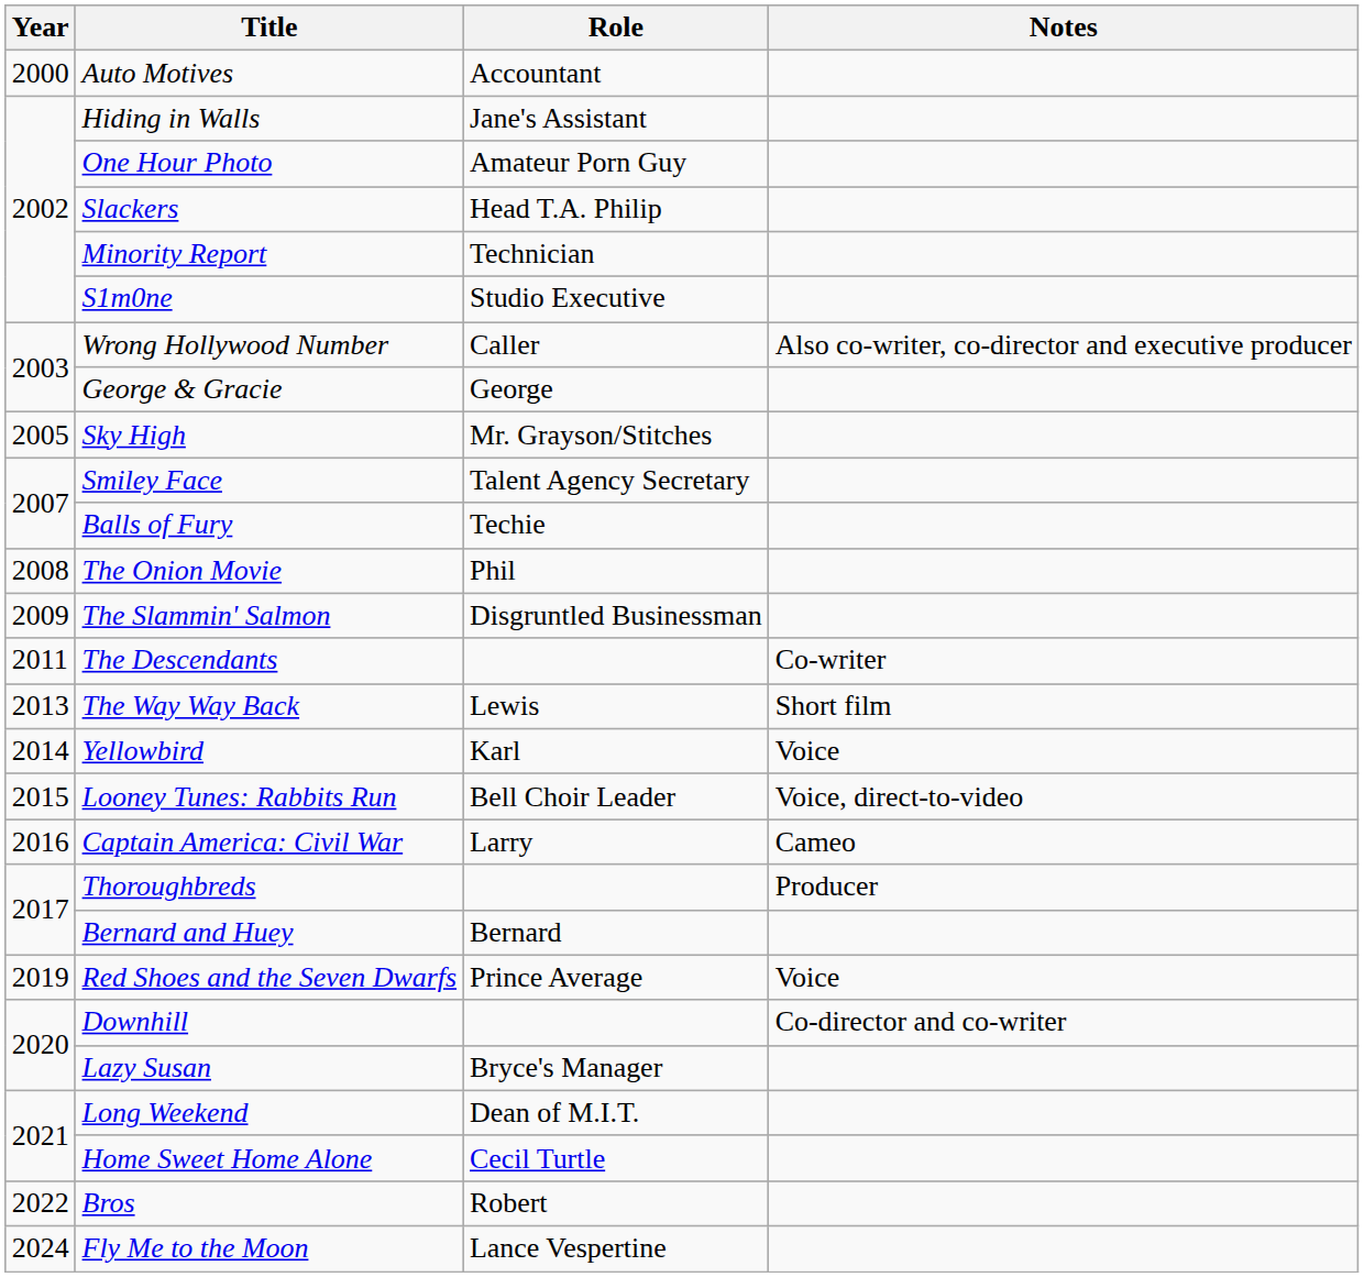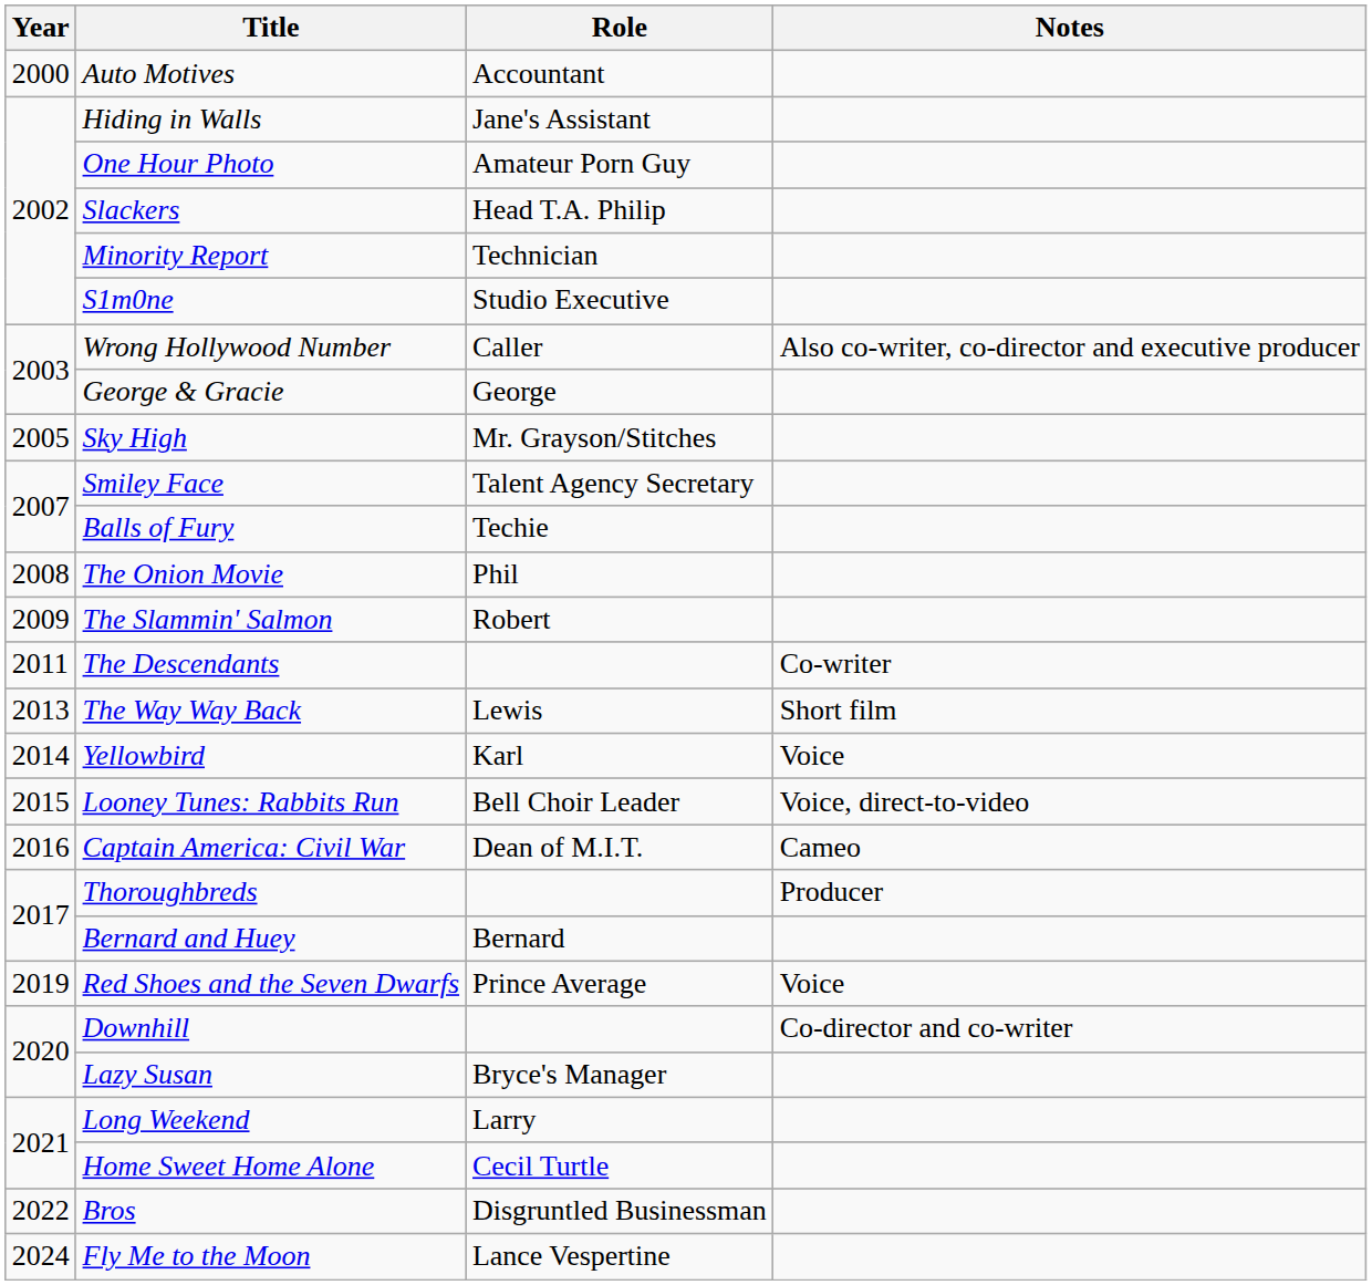 <table class="wikitable sortable">
 <tr>
 <th>Year</th>
 <th>Title</th>
 <th>Role</th>
 <th class="unsortable">Notes</th>
 </tr>
 <tr>
 <td>2000</td>
 <td><em>Auto Motives</em></td>
 <td>Accountant</td>
 <td></td>
 </tr>
 <tr>
 <td rowspan=5>2002</td>
 <td><em>Hiding in Walls</em></td>
 <td>Jane's Assistant</td>
 <td></td>
 </tr>
 <tr>
 <td><em><a href='#'>One Hour Photo</a></em></td>
 <td>Amateur Porn Guy</td>
 <td></td>
 </tr>
 <tr>
 <td><em><a href='#'>Slackers</a></em></td>
 <td>Head T.A. Philip</td>
 <td></td>
 </tr>
 <tr>
 <td><em><a href='#'>Minority Report</a></em></td>
 <td>Technician</td>
 <td></td>
 </tr>
 <tr>
 <td><em><a href='#'>S1m0ne</a></em></td>
 <td>Studio Executive</td>
 <td></td>
 </tr>
 <tr>
 <td rowspan=2>2003</td>
 <td><em>Wrong Hollywood Number</em></td>
 <td>Caller</td>
 <td>Also co-writer, co-director and executive producer</td>
 </tr>
 <tr>
 <td><em>George & Gracie</em></td>
 <td>George</td>
 <td></td>
 </tr>
 <tr>
 <td>2005</td>
 <td><em><a href='#'>Sky High</a></em></td>
 <td>Mr. Grayson/Stitches</td>
 <td></td>
 </tr>
 <tr>
 <td rowspan=2>2007</td>
 <td><em><a href='#'>Smiley Face</a></em></td>
 <td>Talent Agency Secretary</td>
 <td></td>
 </tr>
 <tr>
 <td><em><a href='#'>Balls of Fury</a></em></td>
 <td>Techie</td>
 <td></td>
 </tr>
 <tr>
 <td>2008</td>
 <td><em><a href='#'>The Onion Movie</a></em></td>
 <td>Phil</td>
 <td></td>
 </tr>
 <tr>
 <td>2009</td>
 <td><em><a href='#'>The Slammin' Salmon</a></em></td>
-<td>Disgruntled Businessman</td>
+<td>Robert</td>
 <td></td>
 </tr>
 <tr>
 <td>2011</td>
 <td><em><a href='#'>The Descendants</a></em></td>
 <td></td>
 <td>Co-writer</td>
 </tr>
 <tr>
 <td>2013</td>
 <td><em><a href='#'>The Way Way Back</a></em></td>
 <td>Lewis</td>
 <td>Short film</td>
 </tr>
 <tr>
 <td>2014</td>
 <td><em><a href='#'>Yellowbird</a></em></td>
 <td>Karl</td>
 <td>Voice</td>
 </tr>
 <tr>
 <td>2015</td>
 <td><em><a href='#'>Looney Tunes: Rabbits Run</a></em></td>
 <td>Bell Choir Leader</td>
 <td>Voice, direct-to-video</td>
 </tr>
 <tr>
 <td>2016</td>
 <td><em><a href='#'>Captain America: Civil War</a></em></td>
-<td>Larry</td>
+<td>Dean of M.I.T.</td>
 <td>Cameo</td>
 </tr>
 <tr>
 <td rowspan=2>2017</td>
 <td><em><a href='#'>Thoroughbreds</a></em></td>
 <td></td>
 <td>Producer</td>
 </tr>
 <tr>
 <td><em><a href='#'>Bernard and Huey</a></em></td>
 <td>Bernard</td>
 <td></td>
 </tr>
 <tr>
 <td>2019</td>
 <td><em><a href='#'>Red Shoes and the Seven Dwarfs</a></em></td>
 <td>Prince Average</td>
 <td>Voice</td>
 </tr>
 <tr>
 <td rowspan=2>2020</td>
 <td><em><a href='#'>Downhill</a></em></td>
 <td></td>
 <td>Co-director and co-writer</td>
 </tr>
 <tr>
 <td><em><a href='#'>Lazy Susan</a></em></td>
 <td>Bryce's Manager</td>
 <td></td>
 </tr>
 <tr>
 <td rowspan=2>2021</td>
 <td><em><a href='#'>Long Weekend</a></em></td>
-<td>Dean of M.I.T.</td>
+<td>Larry</td>
 <td></td>
 </tr>
 <tr>
 <td><em><a href='#'>Home Sweet Home Alone</a></em></td>
 <td><a href='#'>Cecil Turtle</a></td>
 <td></td>
 </tr>
 <tr>
 <td>2022</td>
 <td><em><a href='#'>Bros</a></em></td>
-<td>Robert</td>
+<td>Disgruntled Businessman</td>
 <td></td>
 </tr>
 <tr>
 <td>2024</td>
 <td><em><a href='#'>Fly Me to the Moon</a></em></td>
 <td>Lance Vespertine</td>
 <td rowspan="2"></td>
 </tr>
 <tr>
 </tr>
 </table>
